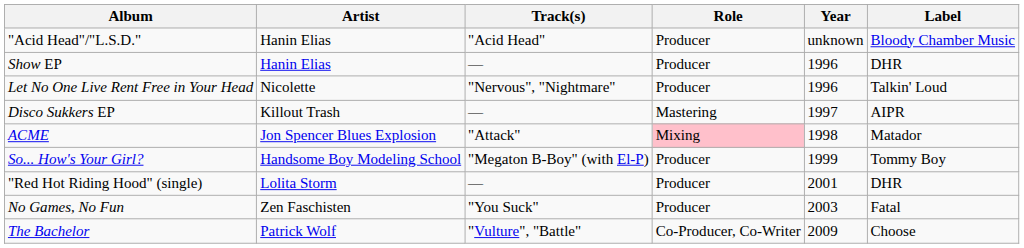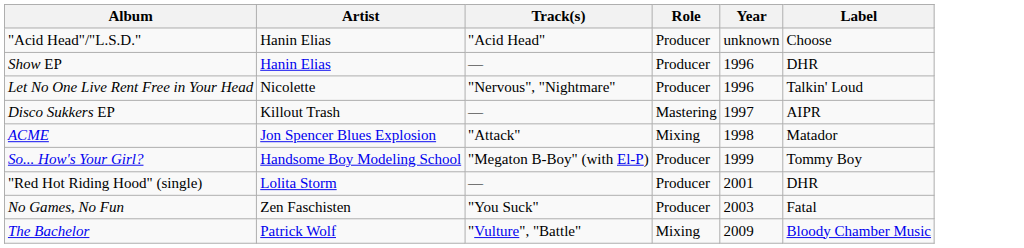 <table class="wikitable">
 <tr>
 <th>Album</th>
 <th>Artist</th>
 <th>Track(s)</th>
 <th>Role</th>
 <th>Year</th>
 <th>Label</th>
 </tr>
 <tr>
 <td>"Acid Head"/"L.S.D."</td>
 <td>Hanin Elias</td>
 <td>"Acid Head"</td>
 <td>Producer</td>
 <td>unknown</td>
-<td><a href='#'>Bloody Chamber Music</a></td>
+<td>Choose</td>
 </tr>
 <tr>
 <td><em>Show</em> EP</td>
 <td><a href='#'>Hanin Elias</a></td>
 <td>—</td>
 <td>Producer</td>
 <td>1996</td>
 <td>DHR</td>
 </tr>
 <tr>
 <td><em>Let No One Live Rent Free in Your Head</em></td>
 <td>Nicolette</td>
 <td>"Nervous", "Nightmare"</td>
 <td>Producer</td>
 <td>1996</td>
 <td>Talkin' Loud</td>
 </tr>
 <tr>
 <td><em>Disco Sukkers</em> EP</td>
 <td>Killout Trash</td>
 <td>—</td>
 <td>Mastering</td>
 <td>1997</td>
 <td>AIPR</td>
 </tr>
 <tr>
 <td><em><a href='#'>ACME</a></em></td>
 <td><a href='#'>Jon Spencer Blues Explosion</a></td>
 <td>"Attack"</td>
-<td style="background: pink;">Mixing</td>
+<td>Mixing</td>
 <td>1998</td>
 <td>Matador</td>
 </tr>
 <tr>
 <td><em><a href='#'>So... How's Your Girl?</a></em></td>
 <td><a href='#'>Handsome Boy Modeling School</a></td>
 <td>"Megaton B-Boy" (with <a href='#'>El-P</a>)</td>
 <td>Producer</td>
 <td>1999</td>
 <td>Tommy Boy</td>
 </tr>
 <tr>
 <td>"Red Hot Riding Hood" (single)</td>
 <td><a href='#'>Lolita Storm</a></td>
 <td>—</td>
 <td>Producer</td>
 <td>2001</td>
 <td>DHR</td>
 </tr>
 <tr>
 <td><em>No Games, No Fun</em></td>
 <td>Zen Faschisten</td>
 <td>"You Suck"</td>
 <td>Producer</td>
 <td>2003</td>
 <td>Fatal</td>
 </tr>
 <tr>
 <td><em><a href='#'>The Bachelor</a></em></td>
 <td><a href='#'>Patrick Wolf</a></td>
 <td>"<a href='#'>Vulture</a>", "Battle"</td>
-<td>Co-Producer, Co-Writer</td>
+<td>Mixing</td>
 <td>2009</td>
-<td>Choose</td>
+<td><a href='#'>Bloody Chamber Music</a></td>
 </tr>
 </table>
